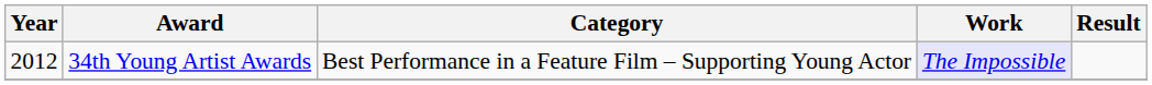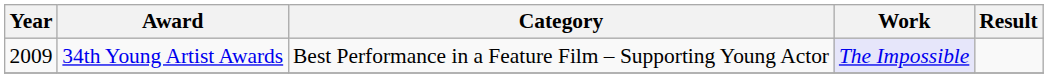 <table class="wikitable sortable plainrowheaders" style="text-align:center;">
 <tr>
 <th>Year</th>
 <th>Award</th>
 <th>Category</th>
 <th>Work</th>
 <th>Result</th>
 </tr>
 <tr>
-<td>2012</td>
+<td>2009</td>
 <td><a href='#'>34th Young Artist Awards</a></td>
 <td>Best Performance in a Feature Film – Supporting Young Actor</td>
 <td style="background: lavender;"><em><a href='#'>The Impossible</a></em></td>
 <td></td>
 </tr>
 <tr>
 </tr>
 </table>
